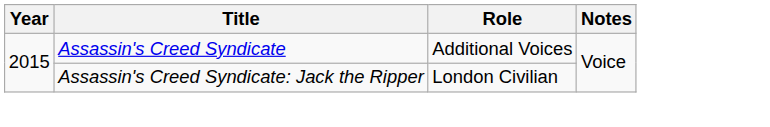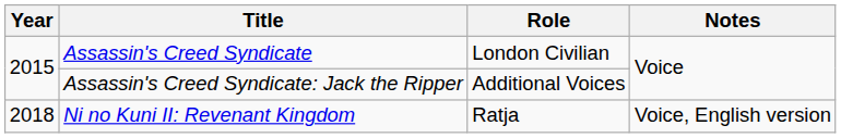 <table class="wikitable sortable">
 <tr>
 <th>Year</th>
 <th>Title</th>
 <th>Role</th>
 <th class="unsortable">Notes</th>
 </tr>
 <tr>
 <td rowspan=2>2015</td>
 <td><em><a href='#'>Assassin's Creed Syndicate</a></em></td>
-<td>Additional Voices</td>
+<td>London Civilian</td>
 <td rowspan=2>Voice</td>
 </tr>
 <tr>
 <td><em>Assassin's Creed Syndicate: Jack the Ripper</em></td>
-<td>London Civilian</td>
+<td>Additional Voices</td>
+</tr>
+<tr>
+<td>2018</td>
+<td><em><a href='#'>Ni no Kuni II: Revenant Kingdom</a></em></td>
+<td>Ratja</td>
+<td>Voice, English version</td>
 </tr>
 </table>
